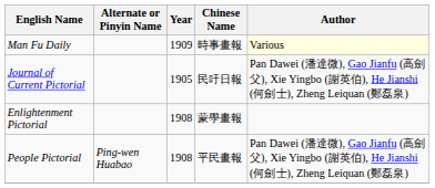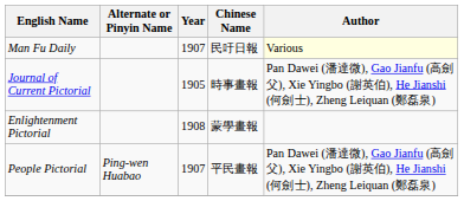 <table class="wikitable">
 <tr>
 <th>English Name</th>
 <th>Alternate or Pinyin Name</th>
 <th>Year</th>
 <th>Chinese Name</th>
 <th>Author</th>
 </tr>
 <tr>
 <td><em>Man Fu Daily</em></td>
 <td></td>
-<td>1909</td>
-<td>時事畫報</td>
+<td>1907</td>
+<td>民吁日報</td>
 <td style="background: lightyellow;">Various</td>
 </tr>
 <tr>
 <td><em><a href='#'>Journal of Current Pictorial</a></em></td>
 <td></td>
 <td>1905</td>
-<td>民吁日報</td>
+<td>時事畫報</td>
 <td>Pan Dawei (潘達微), <a href='#'>Gao Jianfu</a> (高劍父), Xie Yingbo (謝英伯), <a href='#'>He Jianshi</a> (何劍士), Zheng Leiquan (鄭磊泉)</td>
 </tr>
 <tr>
 <td><em>Enlightenment Pictorial</em></td>
 <td></td>
 <td>1908</td>
 <td>蒙學畫報</td>
 <td></td>
 </tr>
 <tr>
 <td><em>People Pictorial</em></td>
 <td><em>Ping-wen Huabao</em></td>
-<td>1908</td>
+<td>1907</td>
 <td>平民畫報</td>
 <td>Pan Dawei (潘達微), <a href='#'>Gao Jianfu</a> (高劍父), Xie Yingbo (謝英伯), <a href='#'>He Jianshi</a> (何劍士), Zheng Leiquan (鄭磊泉)</td>
 </tr>
 <tr>
 </tr>
 </table>
